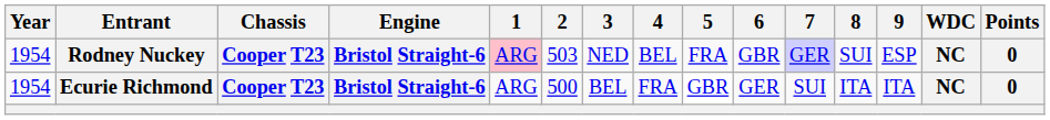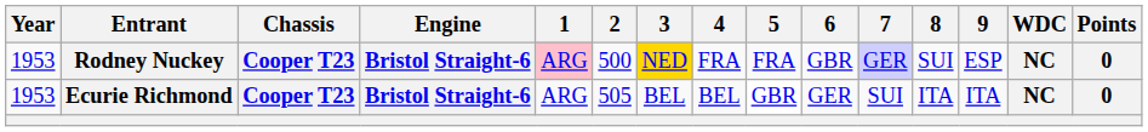 <table class="wikitable" style="text-align:center; font-size:90%">
 <tr>
 <th>Year</th>
 <th>Entrant</th>
 <th>Chassis</th>
 <th>Engine</th>
 <th>1</th>
 <th>2</th>
 <th>3</th>
 <th>4</th>
 <th>5</th>
 <th>6</th>
 <th>7</th>
 <th>8</th>
 <th>9</th>
 <th>WDC</th>
 <th>Points</th>
 </tr>
 <tr>
-<td><a href='#'>1954</a></td>
+<td><a href='#'>1953</a></td>
 <th>Rodney Nuckey</th>
 <th><a href='#'>Cooper</a> <a href='#'>T23</a></th>
 <th><a href='#'>Bristol</a> <a href='#'>Straight-6</a></th>
 <td style="background: pink;"><a href='#'>ARG</a></td>
-<td><a href='#'>503</a></td>
-<td><a href='#'>NED</a></td>
-<td><a href='#'>BEL</a></td>
+<td><a href='#'>500</a></td>
+<td style="background: gold;"><a href='#'>NED</a></td>
+<td><a href='#'>FRA</a></td>
 <td><a href='#'>FRA</a></td>
 <td><a href='#'>GBR</a></td>
 <td style="background:#CFCFFF;"><a href='#'>GER</a><br></td>
 <td><a href='#'>SUI</a></td>
 <td><a href='#'>ESP</a></td>
 <th>NC</th>
 <th>0</th>
 </tr>
 <tr>
-<td><a href='#'>1954</a></td>
+<td><a href='#'>1953</a></td>
 <th>Ecurie Richmond</th>
 <th><a href='#'>Cooper</a> <a href='#'>T23</a></th>
 <th><a href='#'>Bristol</a> <a href='#'>Straight-6</a></th>
 <td><a href='#'>ARG</a></td>
-<td><a href='#'>500</a></td>
+<td><a href='#'>505</a></td>
 <td><a href='#'>BEL</a></td>
-<td><a href='#'>FRA</a></td>
+<td><a href='#'>BEL</a></td>
 <td style="background:#ffffff;"><a href='#'>GBR</a><br></td>
 <td><a href='#'>GER</a></td>
 <td><a href='#'>SUI</a></td>
 <td><a href='#'>ITA</a></td>
 <td><a href='#'>ITA</a></td>
 <th>NC</th>
 <th>0</th>
 </tr>
 <tr>
 <th colspan="15"></th>
 </tr>
 </table>
